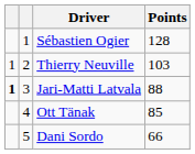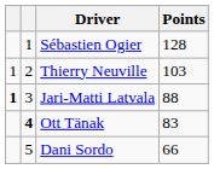 <table class="wikitable" style="font-size: 85%;">
 <tr>
 <th></th>
 <th></th>
 <th>Driver</th>
 <th>Points</th>
 </tr>
 <tr>
 <td align="left"></td>
 <td align="center">1</td>
 <td> <a href='#'>Sébastien Ogier</a></td>
 <td align="left">128</td>
 </tr>
 <tr>
 <td align="left"> 1</td>
 <td align="center">2</td>
 <td> <a href='#'>Thierry Neuville</a></td>
 <td align="left">103</td>
 </tr>
 <tr>
 <td align="left"><strong> 1</strong></td>
 <td align="center">3</td>
 <td> <a href='#'>Jari-Matti Latvala</a></td>
 <td align="left">88</td>
 </tr>
 <tr>
 <td align="left"></td>
-<td align="center">4</td>
+<td align="center"><strong>4</strong></td>
 <td> <a href='#'>Ott Tänak</a></td>
-<td align="left">85</td>
+<td align="left">83</td>
 </tr>
 <tr>
 <td align="left"></td>
 <td align="center">5</td>
 <td> <a href='#'>Dani Sordo</a></td>
 <td align="left">66</td>
 </tr>
 </table>
